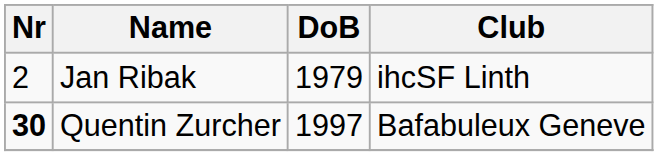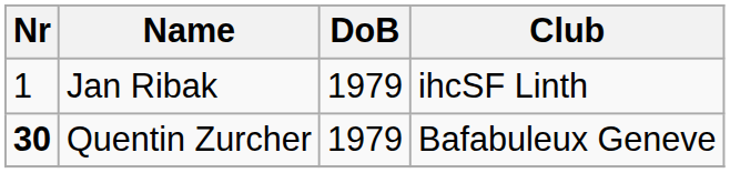 <table class="wikitable">
 <tr>
 <th>Nr</th>
 <th>Name</th>
 <th>DoB</th>
 <th>Club</th>
 </tr>
 <tr>
-<td>2</td>
+<td>1</td>
 <td>Jan Ribak</td>
 <td>1979</td>
 <td>ihcSF Linth</td>
 </tr>
 <tr>
 <td><strong>30</strong></td>
 <td>Quentin Zurcher</td>
-<td>1997</td>
+<td>1979</td>
 <td>Bafabuleux Geneve</td>
 </tr>
 <tr>
 </tr>
 </table>
